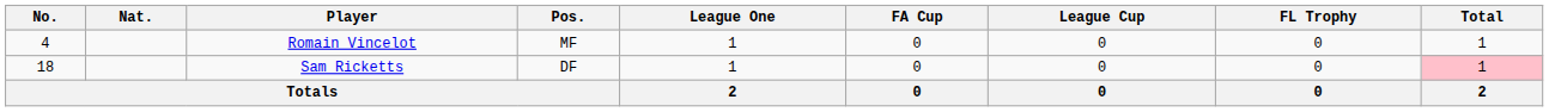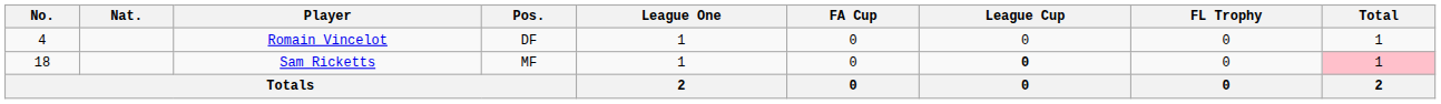 <table class="wikitable sortable alternance" style="font-size:85%; text-align:center; line-height:14px; width:60%;">
 <tr>
 <th>No.</th>
 <th>Nat.</th>
 <th>Player</th>
 <th>Pos.</th>
 <th>League One</th>
 <th>FA Cup</th>
 <th>League Cup</th>
 <th>FL Trophy</th>
 <th>Total</th>
 </tr>
 <tr>
 <td>4</td>
 <td></td>
 <td><a href='#'>Romain Vincelot</a></td>
-<td>MF</td>
+<td>DF</td>
 <td>1</td>
 <td>0</td>
 <td>0</td>
 <td>0</td>
 <td>1</td>
 </tr>
 <tr>
 <td>18</td>
 <td></td>
 <td><a href='#'>Sam Ricketts</a></td>
-<td>DF</td>
+<td>MF</td>
 <td>1</td>
 <td>0</td>
-<td>0</td>
+<td><strong>0</strong></td>
 <td>0</td>
 <td style="background: pink;">1</td>
 </tr>
 <tr class="sortbottom">
 <th colspan="4">Totals</th>
 <th>2</th>
 <th>0</th>
 <th>0</th>
 <th>0</th>
 <th>2</th>
 </tr>
 </table>
